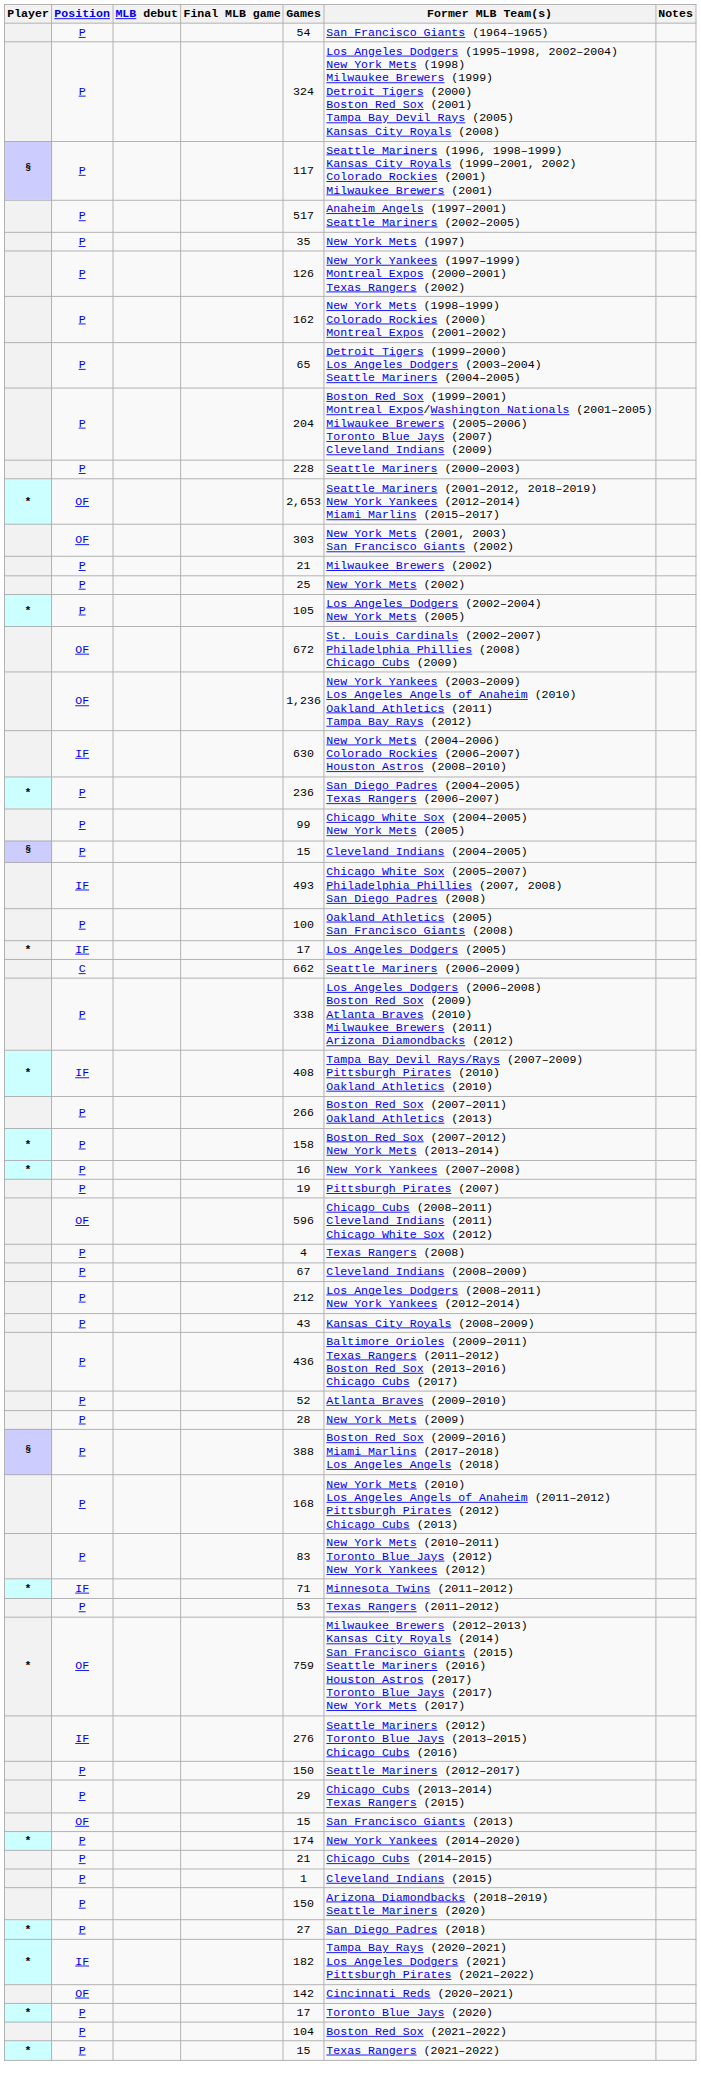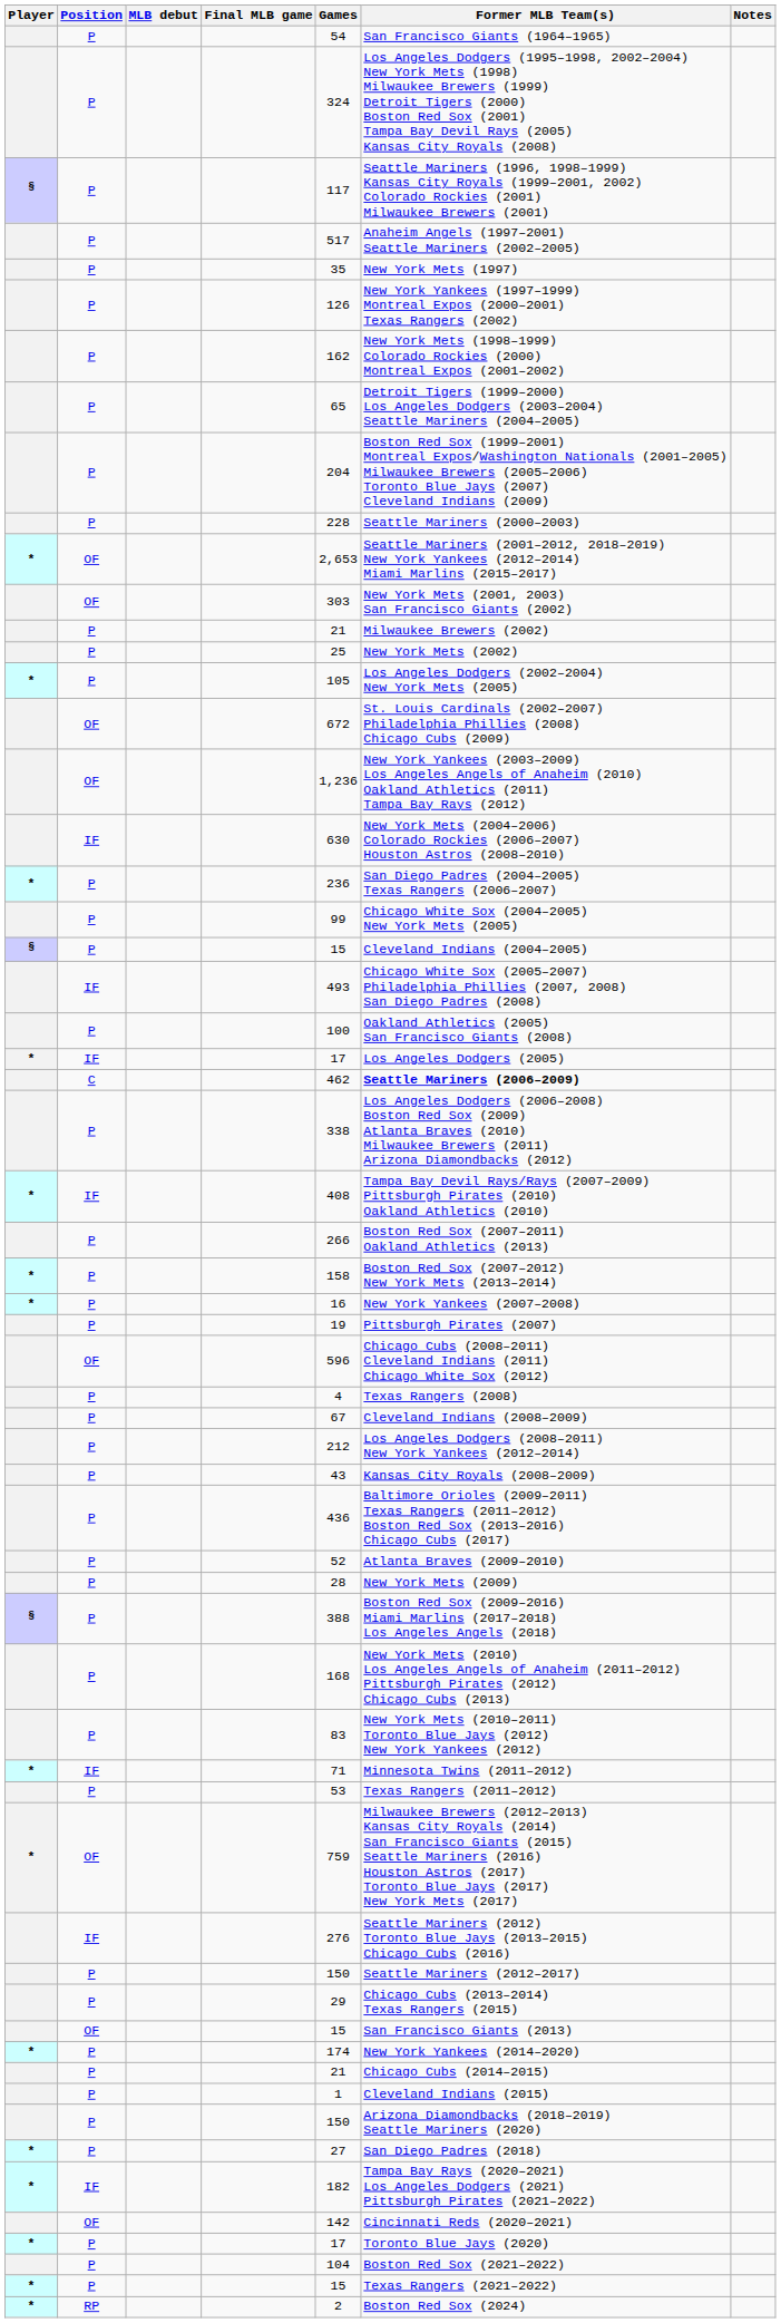 <table class="wikitable sortable plainrowheaders" style="text-align:center" border="1">
 <tr>
 <th scope="col">Player</th>
 <th scope="col"><a href='#'>Position</a></th>
 <th scope="col"><a href='#'>MLB</a> debut</th>
 <th scope="col">Final MLB game</th>
 <th scope="col">Games</th>
 <th scope="col" class="unsortable">Former MLB Team(s)</th>
 <th scope="col" class="unsortable">Notes</th>
 </tr>
 <tr>
 <th scope="row"></th>
 <td><a href='#'>P</a></td>
 <td align="left"></td>
 <td align="left"></td>
 <td>54</td>
 <td align="left"><a href='#'>San Francisco Giants</a> (1964–1965)</td>
 <td></td>
 </tr>
 <tr>
 <th scope="row"></th>
 <td><a href='#'>P</a></td>
 <td align="left"></td>
 <td align="left"></td>
 <td>324</td>
 <td align="left"><a href='#'>Los Angeles Dodgers</a> (1995–1998, 2002–2004)<br><a href='#'>New York Mets</a> (1998)<br><a href='#'>Milwaukee Brewers</a> (1999)<br><a href='#'>Detroit Tigers</a> (2000)<br><a href='#'>Boston Red Sox</a> (2001)<br><a href='#'>Tampa Bay Devil Rays</a> (2005)<br><a href='#'>Kansas City Royals</a> (2008)</td>
 <td></td>
 </tr>
 <tr>
 <th scope="row" style="background-color:#ccccff"><sup>§</sup></th>
 <td><a href='#'>P</a></td>
 <td align="left"></td>
 <td align="left"></td>
 <td>117</td>
 <td align="left"><a href='#'>Seattle Mariners</a> (1996, 1998–1999)<br><a href='#'>Kansas City Royals</a> (1999–2001, 2002)<br><a href='#'>Colorado Rockies</a> (2001)<br><a href='#'>Milwaukee Brewers</a> (2001)</td>
 <td></td>
 </tr>
 <tr>
 <th scope="row"></th>
 <td><a href='#'>P</a></td>
 <td align="left"></td>
 <td align="left"></td>
 <td>517</td>
 <td align="left"><a href='#'>Anaheim Angels</a> (1997–2001)<br><a href='#'>Seattle Mariners</a> (2002–2005)</td>
 <td></td>
 </tr>
 <tr>
 <th scope="row"></th>
 <td><a href='#'>P</a></td>
 <td align="left"></td>
 <td align="left"></td>
 <td>35</td>
 <td align="left"><a href='#'>New York Mets</a> (1997)</td>
 <td></td>
 </tr>
 <tr>
 <th scope="row"></th>
 <td><a href='#'>P</a></td>
 <td align="left"></td>
 <td align="left"></td>
 <td>126</td>
 <td align="left"><a href='#'>New York Yankees</a> (1997–1999)<br><a href='#'>Montreal Expos</a> (2000–2001)<br><a href='#'>Texas Rangers</a> (2002)</td>
 <td></td>
 </tr>
 <tr>
 <th scope="row"></th>
 <td><a href='#'>P</a></td>
 <td align="left"></td>
 <td align="left"></td>
 <td>162</td>
 <td align="left"><a href='#'>New York Mets</a> (1998–1999)<br><a href='#'>Colorado Rockies</a> (2000)<br><a href='#'>Montreal Expos</a> (2001–2002)</td>
 <td></td>
 </tr>
 <tr>
 <th scope="row"></th>
 <td><a href='#'>P</a></td>
 <td align="left"></td>
 <td align="left"></td>
 <td>65</td>
 <td align="left"><a href='#'>Detroit Tigers</a> (1999–2000)<br><a href='#'>Los Angeles Dodgers</a> (2003–2004)<br><a href='#'>Seattle Mariners</a> (2004–2005)</td>
 <td></td>
 </tr>
 <tr>
 <th scope="row"></th>
 <td><a href='#'>P</a></td>
 <td align="left"></td>
 <td align="left"></td>
 <td>204</td>
 <td align="left"><a href='#'>Boston Red Sox</a> (1999–2001)<br><a href='#'>Montreal Expos</a>/<a href='#'>Washington Nationals</a> (2001–2005)<br><a href='#'>Milwaukee Brewers</a> (2005–2006)<br><a href='#'>Toronto Blue Jays</a> (2007)<br><a href='#'>Cleveland Indians</a> (2009)</td>
 <td></td>
 </tr>
 <tr>
 <th scope="row"></th>
 <td><a href='#'>P</a></td>
 <td align="left"></td>
 <td align="left"></td>
 <td>228</td>
 <td align="left"><a href='#'>Seattle Mariners</a> (2000–2003)</td>
 <td></td>
 </tr>
 <tr>
 <th scope="row" style="background-color:#ccffff">*</th>
 <td><a href='#'>OF</a></td>
 <td align="left"></td>
 <td align="left"></td>
 <td>2,653</td>
 <td align="left"><a href='#'>Seattle Mariners</a> (2001–2012, 2018–2019)<br><a href='#'>New York Yankees</a> (2012–2014)<br><a href='#'>Miami Marlins</a> (2015–2017)</td>
 <td></td>
 </tr>
 <tr>
 <th scope="row"></th>
 <td><a href='#'>OF</a></td>
 <td align="left"></td>
 <td align="left"></td>
 <td>303</td>
 <td align="left"><a href='#'>New York Mets</a> (2001, 2003)<br><a href='#'>San Francisco Giants</a> (2002)</td>
 <td></td>
 </tr>
 <tr>
 <th scope="row"></th>
 <td><a href='#'>P</a></td>
 <td align="left"></td>
 <td align="left"></td>
 <td>21</td>
 <td align="left"><a href='#'>Milwaukee Brewers</a> (2002)</td>
 <td></td>
 </tr>
 <tr>
 <th scope="row"></th>
 <td><a href='#'>P</a></td>
 <td align="left"></td>
 <td align="left"></td>
 <td>25</td>
 <td align="left"><a href='#'>New York Mets</a> (2002)</td>
 <td></td>
 </tr>
 <tr>
 <th scope="row" style="background-color:#ccffff">*</th>
 <td><a href='#'>P</a></td>
 <td align="left"></td>
 <td align="left"></td>
 <td>105</td>
 <td align="left"><a href='#'>Los Angeles Dodgers</a> (2002–2004)<br><a href='#'>New York Mets</a> (2005)</td>
 <td></td>
 </tr>
 <tr>
 <th scope="row"></th>
 <td><a href='#'>OF</a></td>
 <td align="left"></td>
 <td align="left"></td>
 <td>672</td>
 <td align="left"><a href='#'>St. Louis Cardinals</a> (2002–2007)<br><a href='#'>Philadelphia Phillies</a> (2008)<br><a href='#'>Chicago Cubs</a> (2009)</td>
 <td></td>
 </tr>
 <tr>
 <th scope="row"></th>
 <td><a href='#'>OF</a></td>
 <td align="left"></td>
 <td align="left"></td>
 <td>1,236</td>
 <td align="left"><a href='#'>New York Yankees</a> (2003–2009)<br><a href='#'>Los Angeles Angels of Anaheim</a> (2010)<br><a href='#'>Oakland Athletics</a> (2011)<br><a href='#'>Tampa Bay Rays</a> (2012)</td>
 <td></td>
 </tr>
 <tr>
 <th scope="row"></th>
 <td><a href='#'>IF</a></td>
 <td align="left"></td>
 <td align="left"></td>
 <td>630</td>
 <td align="left"><a href='#'>New York Mets</a> (2004–2006)<br><a href='#'>Colorado Rockies</a> (2006–2007)<br><a href='#'>Houston Astros</a> (2008–2010)</td>
 <td></td>
 </tr>
 <tr>
 <th scope="row" style="background-color:#ccffff">*</th>
 <td><a href='#'>P</a></td>
 <td align="left"></td>
 <td align="left"></td>
 <td>236</td>
 <td align="left"><a href='#'>San Diego Padres</a> (2004–2005)<br><a href='#'>Texas Rangers</a> (2006–2007)</td>
 <td></td>
 </tr>
 <tr>
 <th scope="row"></th>
 <td><a href='#'>P</a></td>
 <td align="left"></td>
 <td align="left"></td>
 <td>99</td>
 <td align="left"><a href='#'>Chicago White Sox</a> (2004–2005)<br><a href='#'>New York Mets</a> (2005)</td>
 <td></td>
 </tr>
 <tr>
 <th scope="row" style="background-color:#ccccff"><sup>§</sup></th>
 <td><a href='#'>P</a></td>
 <td align="left"></td>
 <td align="left"></td>
 <td>15</td>
 <td align="left"><a href='#'>Cleveland Indians</a> (2004–2005)</td>
 <td></td>
 </tr>
 <tr>
 <th scope="row"></th>
 <td><a href='#'>IF</a></td>
 <td align="left"></td>
 <td align="left"></td>
 <td>493</td>
 <td align="left"><a href='#'>Chicago White Sox</a> (2005–2007)<br><a href='#'>Philadelphia Phillies</a> (2007, 2008)<br><a href='#'>San Diego Padres</a> (2008)</td>
 <td></td>
 </tr>
 <tr>
 <th scope="row"></th>
 <td><a href='#'>P</a></td>
 <td align="left"></td>
 <td align="left"></td>
 <td>100</td>
 <td align="left"><a href='#'>Oakland Athletics</a> (2005)<br><a href='#'>San Francisco Giants</a> (2008)</td>
 <td></td>
 </tr>
 <tr>
 <th scope="row">*</th>
 <td><a href='#'>IF</a></td>
 <td align="left"></td>
 <td align="left"></td>
 <td>17</td>
 <td align="left"><a href='#'>Los Angeles Dodgers</a> (2005)</td>
 <td></td>
 </tr>
 <tr>
 <th scope="row"></th>
 <td><a href='#'>C</a></td>
 <td align="left"></td>
 <td align="left"></td>
-<td>662</td>
-<td align="left"><a href='#'>Seattle Mariners</a> (2006–2009)</td>
+<td>462</td>
+<td align="left"><strong><a href='#'>Seattle Mariners</a> (2006–2009)</strong></td>
 <td></td>
 </tr>
 <tr>
 <th scope="row"></th>
 <td><a href='#'>P</a></td>
 <td align="left"></td>
 <td align="left"></td>
 <td>338</td>
 <td align="left"><a href='#'>Los Angeles Dodgers</a> (2006–2008)<br><a href='#'>Boston Red Sox</a> (2009)<br><a href='#'>Atlanta Braves</a> (2010)<br><a href='#'>Milwaukee Brewers</a> (2011)<br><a href='#'>Arizona Diamondbacks</a> (2012)</td>
 <td></td>
 </tr>
 <tr>
 <th scope="row" style="background-color:#ccffff">*</th>
 <td><a href='#'>IF</a></td>
 <td align="left"></td>
 <td align="left"></td>
 <td>408</td>
 <td align="left"><a href='#'>Tampa Bay Devil Rays/Rays</a> (2007–2009)<br><a href='#'>Pittsburgh Pirates</a> (2010)<br><a href='#'>Oakland Athletics</a> (2010)</td>
 <td></td>
 </tr>
 <tr>
 <th scope="row"></th>
 <td><a href='#'>P</a></td>
 <td align="left"></td>
 <td align="left"></td>
 <td>266</td>
 <td align="left"><a href='#'>Boston Red Sox</a> (2007–2011)<br><a href='#'>Oakland Athletics</a> (2013)</td>
 <td></td>
 </tr>
 <tr>
 <th scope="row" style="background-color:#ccffff">*</th>
 <td><a href='#'>P</a></td>
 <td align="left"></td>
 <td align="left"></td>
 <td>158</td>
 <td align="left"><a href='#'>Boston Red Sox</a> (2007–2012)<br><a href='#'>New York Mets</a> (2013–2014)</td>
 <td></td>
 </tr>
 <tr>
 <th scope="row" style="background-color:#ccffff">*</th>
 <td><a href='#'>P</a></td>
 <td align="left"></td>
 <td align="left"></td>
 <td>16</td>
 <td align="left"><a href='#'>New York Yankees</a> (2007–2008)</td>
 <td></td>
 </tr>
 <tr>
 <th scope="row"></th>
 <td><a href='#'>P</a></td>
 <td align="left"></td>
 <td align="left"></td>
 <td>19</td>
 <td align="left"><a href='#'>Pittsburgh Pirates</a> (2007)</td>
 <td></td>
 </tr>
 <tr>
 <th scope="row"></th>
 <td><a href='#'>OF</a></td>
 <td align="left"></td>
 <td align="left"></td>
 <td>596</td>
 <td align="left"><a href='#'>Chicago Cubs</a> (2008–2011)<br><a href='#'>Cleveland Indians</a> (2011)<br><a href='#'>Chicago White Sox</a> (2012)</td>
 <td></td>
 </tr>
 <tr>
 <th scope="row"></th>
 <td><a href='#'>P</a></td>
 <td align="left"></td>
 <td align="left"></td>
 <td>4</td>
 <td align="left"><a href='#'>Texas Rangers</a> (2008)</td>
 <td></td>
 </tr>
 <tr>
 <th scope="row"></th>
 <td><a href='#'>P</a></td>
 <td align="left"></td>
 <td align="left"></td>
 <td>67</td>
 <td align="left"><a href='#'>Cleveland Indians</a> (2008–2009)</td>
 <td></td>
 </tr>
 <tr>
 <th scope="row"></th>
 <td><a href='#'>P</a></td>
 <td align="left"></td>
 <td align="left"></td>
 <td>212</td>
 <td align="left"><a href='#'>Los Angeles Dodgers</a> (2008–2011)<br><a href='#'>New York Yankees</a> (2012–2014)</td>
 <td></td>
 </tr>
 <tr>
 <th scope="row"></th>
 <td><a href='#'>P</a></td>
 <td align="left"></td>
 <td align="left"></td>
 <td>43</td>
 <td align="left"><a href='#'>Kansas City Royals</a> (2008–2009)</td>
 <td></td>
 </tr>
 <tr>
 <th scope="row"></th>
 <td><a href='#'>P</a></td>
 <td align="left"></td>
 <td align="left"></td>
 <td>436</td>
 <td align="left"><a href='#'>Baltimore Orioles</a> (2009–2011)<br><a href='#'>Texas Rangers</a> (2011–2012)<br><a href='#'>Boston Red Sox</a> (2013–2016)<br><a href='#'>Chicago Cubs</a> (2017)</td>
 <td></td>
 </tr>
 <tr>
 <th scope="row"></th>
 <td><a href='#'>P</a></td>
 <td align="left"></td>
 <td align="left"></td>
 <td>52</td>
 <td align="left"><a href='#'>Atlanta Braves</a> (2009–2010)</td>
 <td></td>
 </tr>
 <tr>
 <th scope="row"></th>
 <td><a href='#'>P</a></td>
 <td align="left"></td>
 <td align="left"></td>
 <td>28</td>
 <td align="left"><a href='#'>New York Mets</a> (2009)</td>
 <td></td>
 </tr>
 <tr>
 <th scope="row" style="background-color:#ccccff"><sup>§</sup></th>
 <td><a href='#'>P</a></td>
 <td align="left"></td>
 <td align="left"></td>
 <td>388</td>
 <td align="left"><a href='#'>Boston Red Sox</a> (2009–2016)<br><a href='#'>Miami Marlins</a> (2017–2018)<br><a href='#'>Los Angeles Angels</a> (2018)</td>
 <td></td>
 </tr>
 <tr>
 <th scope="row"></th>
 <td><a href='#'>P</a></td>
 <td align="left"></td>
 <td align="left"></td>
 <td>168</td>
 <td align="left"><a href='#'>New York Mets</a> (2010)<br><a href='#'>Los Angeles Angels of Anaheim</a> (2011–2012)<br><a href='#'>Pittsburgh Pirates</a> (2012)<br><a href='#'>Chicago Cubs</a> (2013)</td>
 <td></td>
 </tr>
 <tr>
 <th scope="row"></th>
 <td><a href='#'>P</a></td>
 <td align="left"></td>
 <td align="left"></td>
 <td>83</td>
 <td align="left"><a href='#'>New York Mets</a> (2010–2011)<br><a href='#'>Toronto Blue Jays</a> (2012)<br><a href='#'>New York Yankees</a> (2012)</td>
 <td></td>
 </tr>
 <tr>
 <th scope="row" style="background-color:#ccffff">*</th>
 <td><a href='#'>IF</a></td>
 <td align="left"></td>
 <td align="left"></td>
 <td>71</td>
 <td align="left"><a href='#'>Minnesota Twins</a> (2011–2012)</td>
 <td></td>
 </tr>
 <tr>
 <th scope="row"></th>
 <td><a href='#'>P</a></td>
 <td align="left"></td>
 <td align="left"></td>
 <td>53</td>
 <td align="left"><a href='#'>Texas Rangers</a> (2011–2012)</td>
 <td></td>
 </tr>
 <tr>
 <th scope="row">*</th>
 <td><a href='#'>OF</a></td>
 <td align="left"></td>
 <td align="left"></td>
 <td>759</td>
 <td align="left"><a href='#'>Milwaukee Brewers</a> (2012–2013)<br><a href='#'>Kansas City Royals</a> (2014)<br><a href='#'>San Francisco Giants</a> (2015)<br><a href='#'>Seattle Mariners</a> (2016)<br><a href='#'>Houston Astros</a> (2017)<br><a href='#'>Toronto Blue Jays</a> (2017)<br><a href='#'>New York Mets</a> (2017)</td>
 <td></td>
 </tr>
 <tr>
 <th scope="row"></th>
 <td><a href='#'>IF</a></td>
 <td align="left"></td>
 <td align="left"></td>
 <td>276</td>
 <td align="left"><a href='#'>Seattle Mariners</a> (2012)<br><a href='#'>Toronto Blue Jays</a> (2013–2015)<br><a href='#'>Chicago Cubs</a> (2016)</td>
 <td></td>
 </tr>
 <tr>
 <th scope="row"></th>
 <td><a href='#'>P</a></td>
 <td align="left"></td>
 <td align="left"></td>
 <td>150</td>
 <td align="left"><a href='#'>Seattle Mariners</a> (2012–2017)</td>
 <td></td>
 </tr>
 <tr>
 <th scope="row"></th>
 <td><a href='#'>P</a></td>
 <td align="left"></td>
 <td align="left"></td>
 <td>29</td>
 <td align="left"><a href='#'>Chicago Cubs</a> (2013–2014)<br><a href='#'>Texas Rangers</a> (2015)</td>
 <td></td>
 </tr>
 <tr>
 <th scope="row"></th>
 <td><a href='#'>OF</a></td>
 <td align="left"></td>
 <td align="left"></td>
 <td>15</td>
 <td align="left"><a href='#'>San Francisco Giants</a> (2013)</td>
 <td></td>
 </tr>
 <tr>
 <th scope="row" style="background-color:#ccffff">*</th>
 <td><a href='#'>P</a></td>
 <td align="left"></td>
 <td align="left"></td>
 <td>174</td>
 <td align="left"><a href='#'>New York Yankees</a> (2014–2020)</td>
 <td></td>
 </tr>
 <tr>
 <th scope="row"></th>
 <td><a href='#'>P</a></td>
 <td align="left"></td>
 <td align="left"></td>
 <td>21</td>
 <td align="left"><a href='#'>Chicago Cubs</a> (2014–2015)</td>
 <td></td>
 </tr>
 <tr>
 <th scope="row"></th>
 <td><a href='#'>P</a></td>
 <td align="left"></td>
 <td align="left"></td>
 <td>1</td>
 <td align="left"><a href='#'>Cleveland Indians</a> (2015)</td>
 <td></td>
 </tr>
 <tr>
 <th scope="row"></th>
 <td><a href='#'>P</a></td>
 <td align="left"></td>
 <td align="left"></td>
 <td>150</td>
 <td align="left"><a href='#'>Arizona Diamondbacks</a> (2018–2019)<br><a href='#'>Seattle Mariners</a> (2020)</td>
 <td></td>
 </tr>
 <tr>
 <th scope="row" style="background-color:#ccffff">*</th>
 <td><a href='#'>P</a></td>
 <td align="left"></td>
 <td align="left"></td>
 <td>27</td>
 <td align="left"><a href='#'>San Diego Padres</a> (2018)</td>
 <td></td>
 </tr>
 <tr>
 <th scope="row" style="background-color:#ccffff">*</th>
 <td><a href='#'>IF</a></td>
 <td align="left"></td>
 <td align="left"></td>
 <td>182</td>
 <td align="left"><a href='#'>Tampa Bay Rays</a> (2020–2021)<br><a href='#'>Los Angeles Dodgers</a> (2021)<br><a href='#'>Pittsburgh Pirates</a> (2021–2022)</td>
 <td></td>
 </tr>
 <tr>
 <th scope="row"></th>
 <td><a href='#'>OF</a></td>
 <td align="left"></td>
 <td align="left"></td>
 <td>142</td>
 <td align="left"><a href='#'>Cincinnati Reds</a> (2020–2021)</td>
 <td></td>
 </tr>
 <tr>
 <th scope="row" style="background-color:#ccffff">*</th>
 <td><a href='#'>P</a></td>
 <td align="left"></td>
 <td align="left"></td>
 <td>17</td>
 <td align="left"><a href='#'>Toronto Blue Jays</a> (2020)</td>
 <td></td>
 </tr>
 <tr>
 <th scope="row"></th>
 <td><a href='#'>P</a></td>
 <td align="left"></td>
 <td align="left"></td>
 <td>104</td>
 <td align="left"><a href='#'>Boston Red Sox</a> (2021–2022)</td>
 <td></td>
 </tr>
 <tr>
 <th scope="row" style="background-color:#ccffff">*</th>
 <td><a href='#'>P</a></td>
 <td align="left"></td>
 <td align="left"></td>
 <td>15</td>
 <td align="left"><a href='#'>Texas Rangers</a> (2021–2022)</td>
 <td></td>
 </tr>
+<tr>
+<th scope="row" style="background-color:#ccffff">*</th>
+<td><a href='#'>RP</a></td>
+<td align="left"></td>
+<td align="left"></td>
+<td>2</td>
+<td align="left"><a href='#'>Boston Red Sox</a> (2024)</td>
+<td></td>
+</tr>
 </table>
